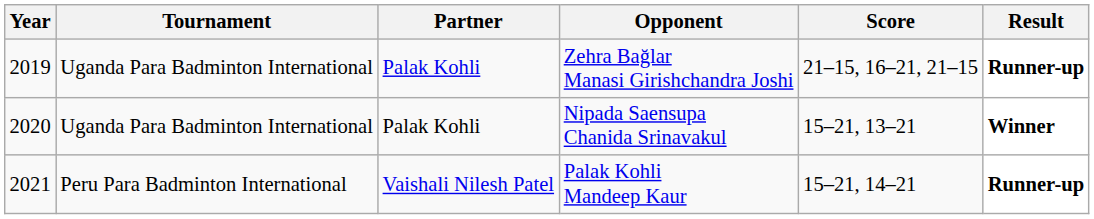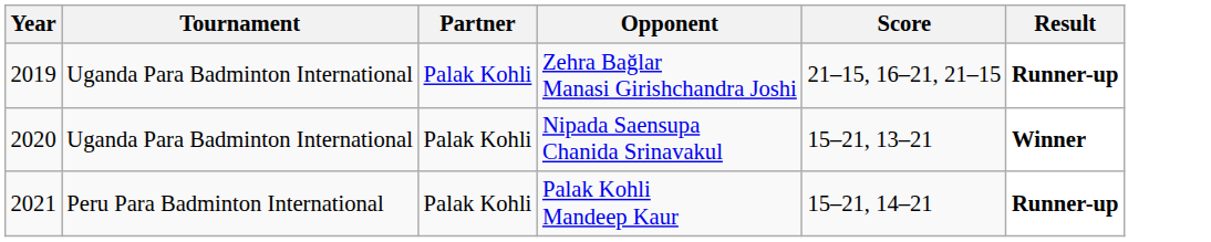 <table class="sortable wikitable" style="font-size: 90%;">
 <tr>
 <th>Year</th>
 <th>Tournament</th>
 <th>Partner</th>
 <th>Opponent</th>
 <th>Score</th>
 <th>Result</th>
 </tr>
 <tr>
 <td align="center">2019</td>
 <td align="left">Uganda Para Badminton International</td>
 <td> <a href='#'>Palak Kohli</a></td>
 <td align="left"> <a href='#'>Zehra Bağlar</a><br> <a href='#'>Manasi Girishchandra Joshi</a></td>
 <td align="left">21–15, 16–21, 21–15</td>
 <td style="text-align:left; background:white"> <strong>Runner-up</strong></td>
 </tr>
 <tr>
 <td align="center">2020</td>
 <td align="left">Uganda Para Badminton International</td>
 <td> Palak Kohli</td>
 <td align="left"> <a href='#'>Nipada Saensupa</a> <br>  <a href='#'>Chanida Srinavakul</a></td>
 <td align="left">15–21, 13–21</td>
 <td style="text-align:left; background:white"> <strong>Winner</strong></td>
 </tr>
 <tr>
 <td align="center">2021</td>
 <td align="left">Peru Para Badminton International</td>
-<td> <a href='#'>Vaishali Nilesh Patel</a></td>
+<td> Palak Kohli</td>
 <td align="left"> <a href='#'>Palak Kohli</a> <br>  <a href='#'>Mandeep Kaur</a></td>
 <td align="left">15–21, 14–21</td>
 <td style="text-align:left; background:white"> <strong>Runner-up</strong></td>
 </tr>
 </table>
